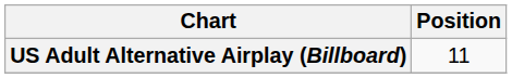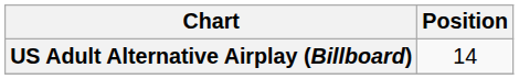 <table class="wikitable sortable plainrowheaders" style="text-align:center"!Chart (1995–2021)>
 <tr>
 <th>Chart</th>
 <th>Position</th>
 </tr>
 <tr>
 <th scope="row" style="text-align:left;">US Adult Alternative Airplay (<em>Billboard</em>)</th>
-<td>11</td>
+<td>14</td>
 </tr>
 <tr>
 </tr>
 </table>
